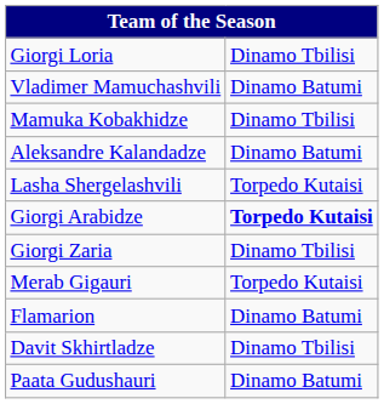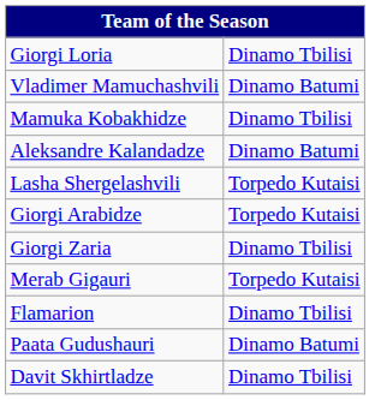 <table class="wikitable">
 <tr>
 <th style="background-color: navy; color: white;" colspan="2">Team of the Season</th>
 </tr>
 <tr>
 <td> <a href='#'>Giorgi Loria</a></td>
 <td><a href='#'>Dinamo Tbilisi</a></td>
 </tr>
 <tr>
 <td> <a href='#'>Vladimer Mamuchashvili</a></td>
 <td><a href='#'>Dinamo Batumi</a></td>
 </tr>
 <tr>
 <td> <a href='#'>Mamuka Kobakhidze</a></td>
 <td><a href='#'>Dinamo Tbilisi</a></td>
 </tr>
 <tr>
 <td> <a href='#'>Aleksandre Kalandadze</a></td>
 <td><a href='#'>Dinamo Batumi</a></td>
 </tr>
 <tr>
 <td> <a href='#'>Lasha Shergelashvili</a></td>
 <td><a href='#'>Torpedo Kutaisi</a></td>
 </tr>
 <tr>
 <td> <a href='#'>Giorgi Arabidze</a></td>
-<td><strong><a href='#'>Torpedo Kutaisi</a></strong></td>
+<td><a href='#'>Torpedo Kutaisi</a></td>
 </tr>
 <tr>
 <td> <a href='#'>Giorgi Zaria</a></td>
 <td><a href='#'>Dinamo Tbilisi</a></td>
 </tr>
 <tr>
 <td> <a href='#'>Merab Gigauri</a></td>
 <td><a href='#'>Torpedo Kutaisi</a></td>
 </tr>
 <tr>
 <td> <a href='#'>Flamarion</a></td>
+<td><a href='#'>Dinamo Tbilisi</a></td>
+</tr>
+<tr>
+<td> <a href='#'>Paata Gudushauri</a></td>
 <td><a href='#'>Dinamo Batumi</a></td>
 </tr>
 <tr>
 <td> <a href='#'>Davit Skhirtladze</a></td>
 <td><a href='#'>Dinamo Tbilisi</a></td>
 </tr>
-<tr>
-<td> <a href='#'>Paata Gudushauri</a></td>
-<td><a href='#'>Dinamo Batumi</a></td>
-</tr>
 </table>
